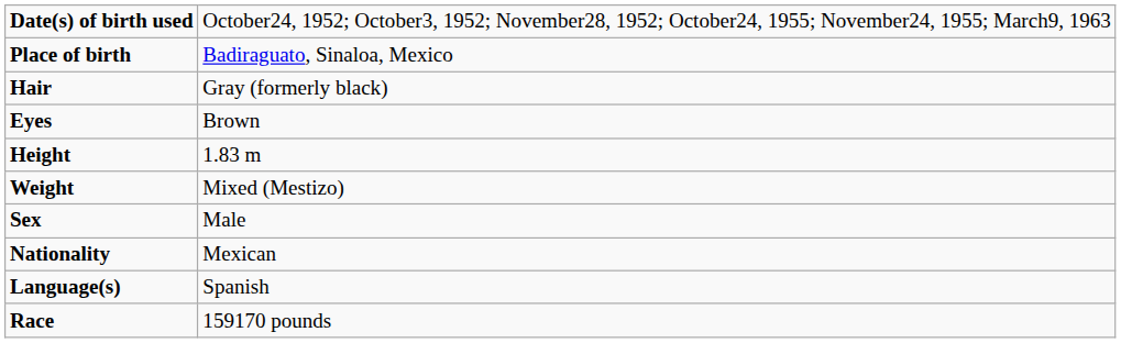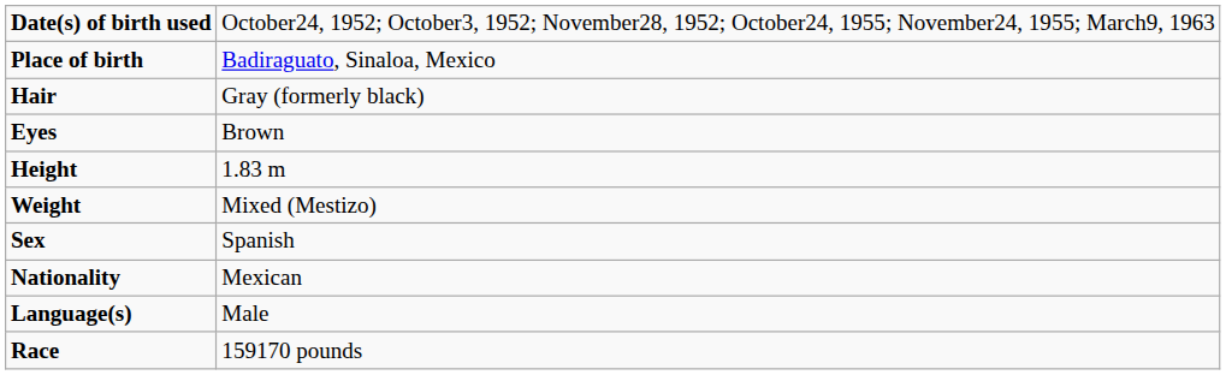 <table class="wikitable sortable">
 <tr>
 <td><strong>Date(s) of birth used</strong></td>
 <td>October24, 1952; October3, 1952; November28, 1952; October24, 1955; November24, 1955; March9, 1963</td>
 </tr>
 <tr>
 <td><strong>Place of birth</strong></td>
 <td><a href='#'>Badiraguato</a>, Sinaloa, Mexico</td>
 </tr>
 <tr>
 <td><strong>Hair</strong></td>
 <td>Gray (formerly black)</td>
 </tr>
 <tr>
 <td><strong>Eyes</strong></td>
 <td>Brown</td>
 </tr>
 <tr>
 <td><strong>Height</strong></td>
 <td>1.83 m</td>
 </tr>
 <tr>
 <td><strong>Weight</strong></td>
 <td>Mixed (Mestizo)</td>
 </tr>
 <tr>
 <td><strong>Sex</strong></td>
-<td>Male</td>
+<td>Spanish</td>
 </tr>
 <tr>
 <td><strong>Nationality</strong></td>
 <td>Mexican</td>
 </tr>
 <tr>
 <td><strong>Language(s)</strong></td>
-<td>Spanish</td>
+<td>Male</td>
 </tr>
 <tr>
 <td><strong>Race</strong></td>
 <td>159170 pounds</td>
 </tr>
 </table>
